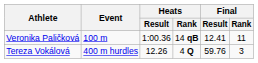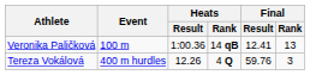 <table class="wikitable" style="font-size:90%">
 <tr>
 <th rowspan=2>Athlete</th>
 <th rowspan=2>Event</th>
 <th colspan=2>Heats</th>
 <th colspan=2>Final</th>
 </tr>
 <tr style="font-size:95%">
 <th>Result</th>
 <th>Rank</th>
 <th>Result</th>
 <th>Rank</th>
 </tr>
 <tr align=center>
 <td align=left><a href='#'>Veronika Paličková</a></td>
 <td align=left><a href='#'>100 m</a></td>
 <td>1:00.36</td>
 <td>14 <strong>qB</strong></td>
 <td>12.41</td>
-<td>11</td>
+<td>13</td>
 </tr>
 <tr align=center>
 <td align=left><a href='#'>Tereza Vokálová</a></td>
 <td align=left><a href='#'>400 m hurdles</a></td>
 <td>12.26</td>
 <td>4 <strong>Q</strong></td>
 <td>59.76</td>
 <td>3</td>
 </tr>
 </table>
